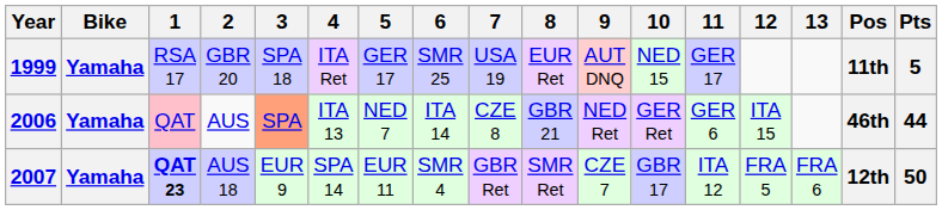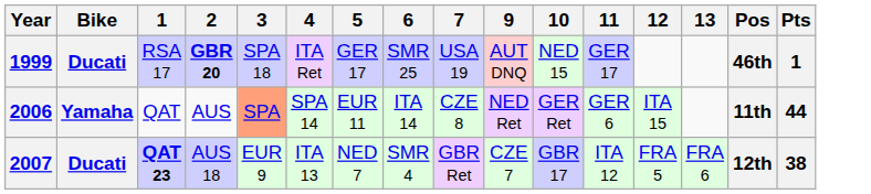 <table class="wikitable" style="text-align:center; font-size:90%">
 <tr>
 <th>Year</th>
 <th>Bike</th>
 <th>1</th>
 <th>2</th>
 <th>3</th>
 <th>4</th>
 <th>5</th>
 <th>6</th>
 <th>7</th>
-<th>8</th>
 <th>9</th>
 <th>10</th>
 <th>11</th>
 <th>12</th>
 <th>13</th>
 <th>Pos</th>
 <th>Pts</th>
 </tr>
 <tr>
 <th align="left"><a href='#'>1999</a></th>
-<th align="left"><a href='#'>Yamaha</a></th>
+<th align="left"><a href='#'>Ducati</a></th>
 <td style="background:#cfcfff;"><a href='#'>RSA</a><br><small>17</small></td>
-<td style="background:#cfcfff;"><a href='#'>GBR</a><br><small>20</small></td>
+<td style="background:#cfcfff;"><strong><a href='#'>GBR</a><br><small>20</small></strong></td>
 <td style="background:#cfcfff;"><a href='#'>SPA</a><br><small>18</small></td>
 <td style="background:#efcfff;"><a href='#'>ITA</a><br><small>Ret</small></td>
 <td style="background:#cfcfff;"><a href='#'>GER</a><br><small>17</small></td>
 <td style="background:#cfcfff;"><a href='#'>SMR</a><br><small>25</small></td>
 <td style="background:#cfcfff;"><a href='#'>USA</a><br><small>19</small></td>
-<td style="background:#efcfff;"><a href='#'>EUR</a><br><small>Ret</small></td>
 <td style="background:#ffcfcf;"><a href='#'>AUT</a><br><small>DNQ</small></td>
 <td style="background:#dfffdf;"><a href='#'>NED</a><br><small>15</small></td>
 <td style="background:#cfcfff;"><a href='#'>GER</a><br><small>17</small></td>
 <td></td>
 <td></td>
-<th>11th</th>
-<th>5</th>
+<th>46th</th>
+<th>1</th>
 </tr>
 <tr>
 <th align="left"><a href='#'>2006</a></th>
 <th align="left"><a href='#'>Yamaha</a></th>
-<td style="background: pink;"><a href='#'>QAT</a></td>
+<td><a href='#'>QAT</a></td>
 <td><a href='#'>AUS</a></td>
 <td style="background: lightsalmon;"><a href='#'>SPA</a></td>
-<td style="background:#dfffdf;"><a href='#'>ITA</a><br><small>13</small></td>
-<td style="background:#dfffdf;"><a href='#'>NED</a><br><small>7</small></td>
+<td style="background:#dfffdf;"><a href='#'>SPA</a><br><small>14</small></td>
+<td style="background:#dfffdf;"><a href='#'>EUR</a><br><small>11</small></td>
 <td style="background:#dfffdf;"><a href='#'>ITA</a><br><small>14</small></td>
 <td style="background:#dfffdf;"><a href='#'>CZE</a><br><small>8</small></td>
-<td style="background:#cfcfff;"><a href='#'>GBR</a><br><small>21</small></td>
 <td style="background:#efcfff;"><a href='#'>NED</a><br><small>Ret</small></td>
 <td style="background:#efcfff;"><a href='#'>GER</a><br><small>Ret</small></td>
 <td style="background:#dfffdf;"><a href='#'>GER</a><br><small>6</small></td>
 <td style="background:#dfffdf;"><a href='#'>ITA</a><br><small>15</small></td>
 <td></td>
-<th>46th</th>
+<th>11th</th>
 <th>44</th>
 </tr>
 <tr>
 <th align="left"><a href='#'>2007</a></th>
-<th align="left"><a href='#'>Yamaha</a></th>
+<th align="left"><a href='#'>Ducati</a></th>
 <td style="background:#cfcfff;"><strong><a href='#'>QAT</a><br><small>23</small></strong></td>
 <td style="background:#cfcfff;"><a href='#'>AUS</a><br><small>18</small></td>
 <td style="background:#dfffdf;"><a href='#'>EUR</a><br><small>9</small></td>
-<td style="background:#dfffdf;"><a href='#'>SPA</a><br><small>14</small></td>
-<td style="background:#dfffdf;"><a href='#'>EUR</a><br><small>11</small></td>
+<td style="background:#dfffdf;"><a href='#'>ITA</a><br><small>13</small></td>
+<td style="background:#dfffdf;"><a href='#'>NED</a><br><small>7</small></td>
 <td style="background:#dfffdf;"><a href='#'>SMR</a><br><small>4</small></td>
 <td style="background:#efcfff;"><a href='#'>GBR</a><br><small>Ret</small></td>
-<td style="background:#efcfff;"><a href='#'>SMR</a><br><small>Ret</small></td>
 <td style="background:#dfffdf;"><a href='#'>CZE</a><br><small>7</small></td>
 <td style="background:#cfcfff;"><a href='#'>GBR</a><br><small>17</small></td>
 <td style="background:#dfffdf;"><a href='#'>ITA</a><br><small>12</small></td>
 <td style="background:#dfffdf;"><a href='#'>FRA</a><br><small>5</small></td>
 <td style="background:#dfffdf;"><a href='#'>FRA</a><br><small>6</small></td>
 <th>12th</th>
-<th>50</th>
+<th>38</th>
 </tr>
 </table>
